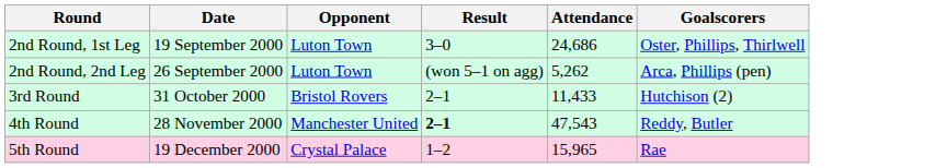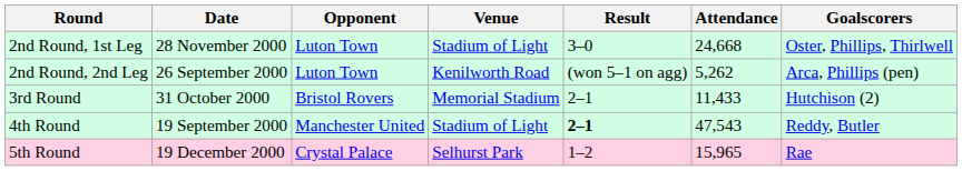 <table class="wikitable">
 <tr>
 <th>Round</th>
 <th>Date</th>
 <th>Opponent</th>
+<th>Venue</th>
 <th>Result</th>
 <th>Attendance</th>
 <th>Goalscorers</th>
 </tr>
 <tr style="background:#d0ffe3;">
 <td>2nd Round, 1st Leg</td>
-<td>19 September 2000</td>
+<td>28 November 2000</td>
 <td><a href='#'>Luton Town</a></td>
+<td><a href='#'>Stadium of Light</a></td>
 <td>3–0</td>
-<td>24,686</td>
+<td>24,668</td>
 <td><a href='#'>Oster</a>, <a href='#'>Phillips</a>, <a href='#'>Thirlwell</a></td>
 </tr>
 <tr style="background:#d0ffe3;">
 <td>2nd Round, 2nd Leg</td>
 <td>26 September 2000</td>
 <td><a href='#'>Luton Town</a></td>
+<td><a href='#'>Kenilworth Road</a></td>
 <td> (won 5–1 on agg)</td>
 <td>5,262</td>
 <td><a href='#'>Arca</a>, <a href='#'>Phillips</a> (pen)</td>
 </tr>
 <tr style="background:#d0ffe3;">
 <td>3rd Round</td>
 <td>31 October 2000</td>
 <td><a href='#'>Bristol Rovers</a></td>
+<td><a href='#'>Memorial Stadium</a></td>
 <td>2–1</td>
 <td>11,433</td>
 <td><a href='#'>Hutchison</a> (2)</td>
 </tr>
 <tr style="background:#d0ffe3;">
 <td>4th Round</td>
-<td>28 November 2000</td>
+<td>19 September 2000</td>
 <td><a href='#'>Manchester United</a></td>
+<td><a href='#'>Stadium of Light</a></td>
 <td><strong>2–1</strong></td>
 <td>47,543</td>
 <td><a href='#'>Reddy</a>, <a href='#'>Butler</a></td>
 </tr>
 <tr style="background:#ffd0e3;">
 <td>5th Round</td>
 <td>19 December 2000</td>
 <td><a href='#'>Crystal Palace</a></td>
+<td><a href='#'>Selhurst Park</a></td>
 <td>1–2</td>
 <td>15,965</td>
 <td><a href='#'>Rae</a></td>
 </tr>
 </table>
